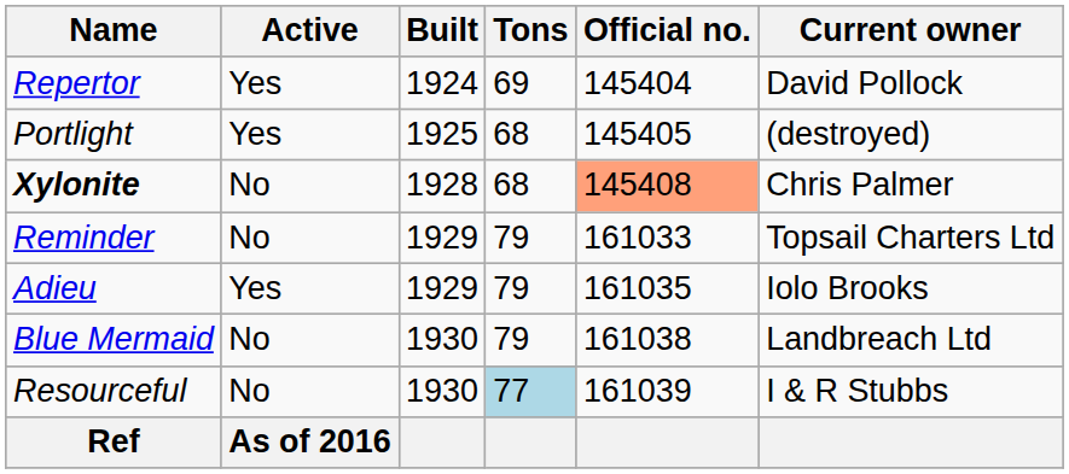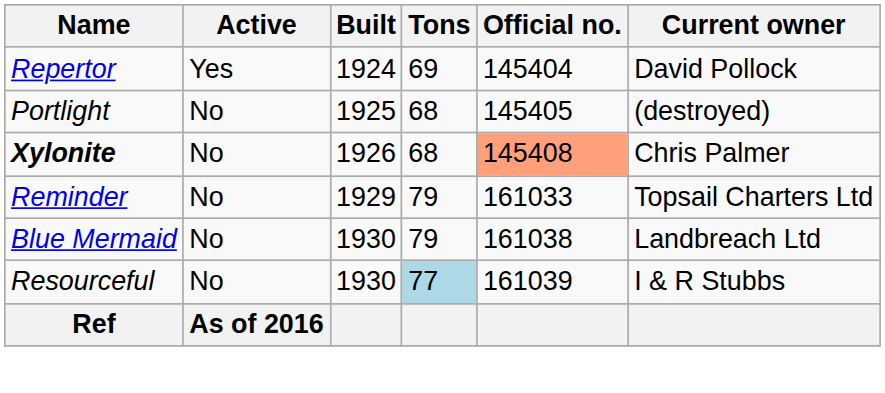 <table class=wikitable>
 <tr>
 <th>Name</th>
 <th>Active</th>
 <th>Built</th>
 <th>Tons</th>
 <th>Official no.</th>
 <th>Current owner</th>
 </tr>
 <tr>
 <td><a href='#'><em>Repertor</em></a></td>
 <td>Yes</td>
 <td>1924</td>
 <td>69</td>
 <td>145404</td>
 <td>David Pollock</td>
 </tr>
 <tr>
 <td><em>Portlight</em></td>
-<td>Yes</td>
+<td>No</td>
 <td>1925</td>
 <td>68</td>
 <td>145405</td>
 <td>(destroyed)</td>
 </tr>
 <tr>
 <td><strong><em>Xylonite</em></strong></td>
 <td>No</td>
-<td>1928</td>
+<td>1926</td>
 <td>68</td>
 <td style="background: lightsalmon;">145408</td>
 <td>Chris Palmer</td>
 </tr>
 <tr>
 <td><a href='#'><em>Reminder</em></a></td>
 <td>No</td>
 <td>1929</td>
 <td>79</td>
 <td>161033</td>
 <td>Topsail Charters Ltd</td>
-</tr>
-<tr>
-<td><a href='#'><em>Adieu</em></a></td>
-<td>Yes</td>
-<td>1929</td>
-<td>79</td>
-<td>161035</td>
-<td>Iolo Brooks</td>
 </tr>
 <tr>
 <td><em><a href='#'>Blue Mermaid</a></em></td>
 <td>No</td>
 <td>1930</td>
 <td>79</td>
 <td>161038</td>
 <td>Landbreach Ltd</td>
 </tr>
 <tr>
 <td><em>Resourceful</em></td>
 <td>No</td>
 <td>1930</td>
 <td style="background: lightblue;">77</td>
 <td>161039</td>
 <td>I & R Stubbs</td>
 </tr>
 <tr>
 <th>Ref</th>
 <th>As of 2016</th>
 <th></th>
 <th></th>
 <th></th>
 <th></th>
 </tr>
 </table>
